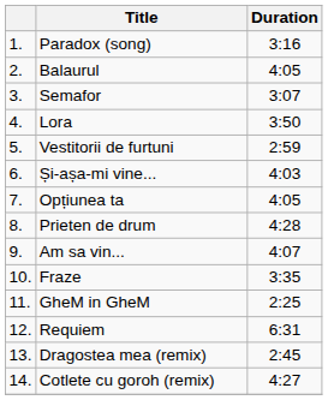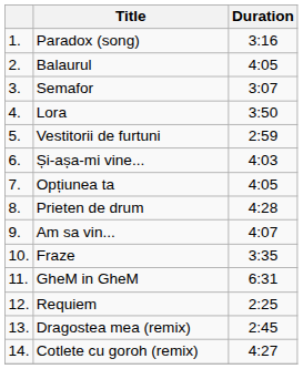 <table class="wikitable">
 <tr>
 <th></th>
 <th width="200">Title</th>
 <th>Duration</th>
 </tr>
 <tr>
 <td>1.</td>
 <td>Paradox (song)</td>
 <td align="center">3:16</td>
 </tr>
 <tr>
 <td>2.</td>
 <td>Balaurul</td>
 <td align="center">4:05</td>
 </tr>
 <tr>
 <td>3.</td>
 <td>Semafor</td>
 <td align="center">3:07</td>
 </tr>
 <tr>
 <td>4.</td>
 <td>Lora</td>
 <td align="center">3:50</td>
 </tr>
 <tr>
 <td>5.</td>
 <td>Vestitorii de furtuni</td>
 <td align="center">2:59</td>
 </tr>
 <tr>
 <td>6.</td>
 <td>Și-așa-mi vine...</td>
 <td align="center">4:03</td>
 </tr>
 <tr>
 <td>7.</td>
 <td>Opțiunea ta</td>
 <td align="center">4:05</td>
 </tr>
 <tr>
 <td>8.</td>
 <td>Prieten de drum</td>
 <td align="center">4:28</td>
 </tr>
 <tr>
 <td>9.</td>
 <td>Am sa vin...</td>
 <td align="center">4:07</td>
 </tr>
 <tr>
 <td>10.</td>
 <td>Fraze</td>
 <td align="center">3:35</td>
 </tr>
 <tr>
 <td>11.</td>
 <td>GheM in GheM</td>
-<td align="center">2:25</td>
+<td align="center">6:31</td>
 </tr>
 <tr>
 <td>12.</td>
 <td>Requiem</td>
-<td align="center">6:31</td>
+<td align="center">2:25</td>
 </tr>
 <tr>
 <td>13.</td>
 <td>Dragostea mea (remix)</td>
 <td align="center">2:45</td>
 </tr>
 <tr>
 <td>14.</td>
 <td>Cotlete cu goroh (remix)</td>
 <td align="center">4:27</td>
 </tr>
 <tr>
 </tr>
 </table>
